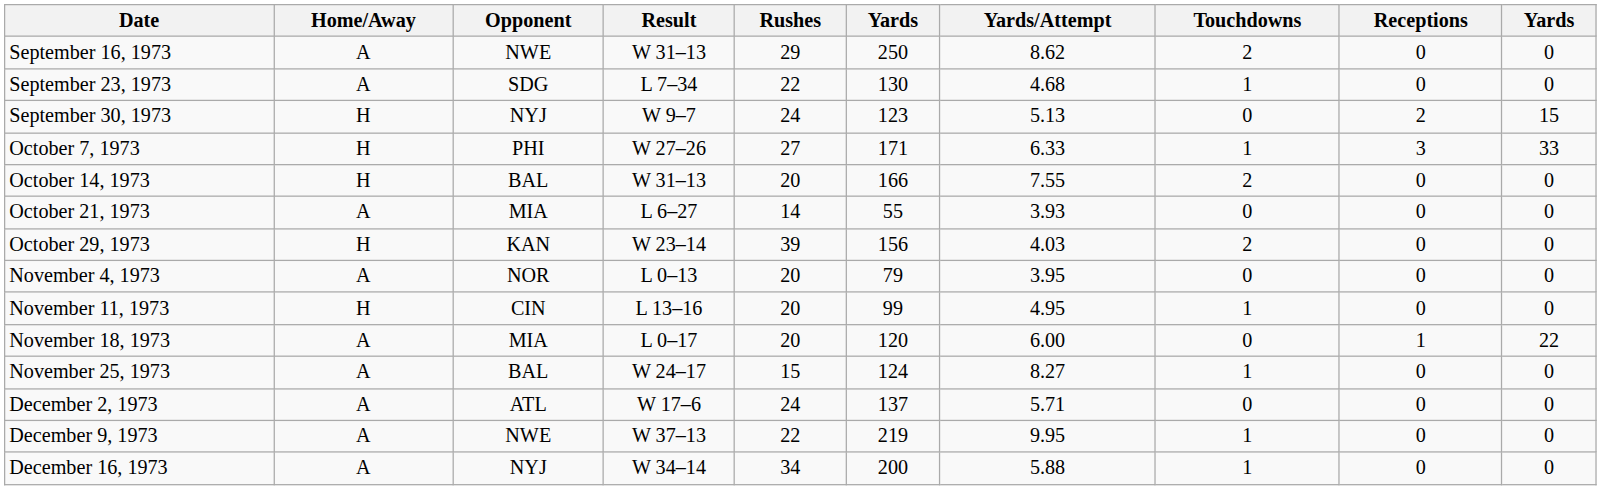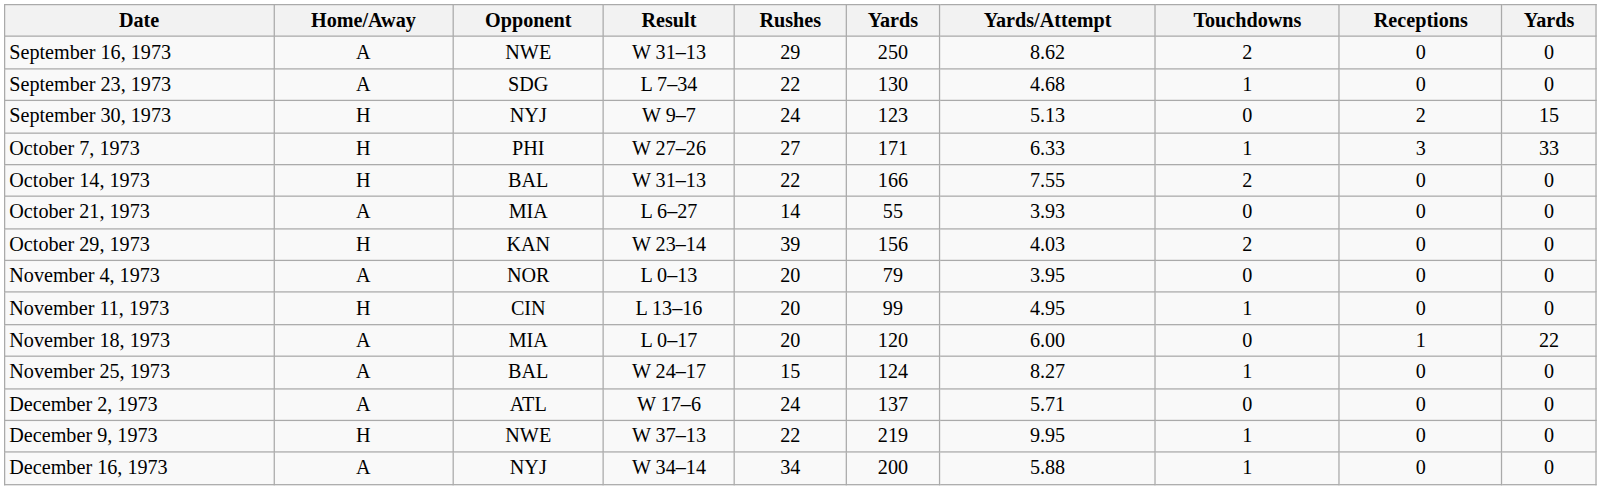 <table class="wikitable sortable sortable" style="width:100%;">
 <tr>
 <th>Date</th>
 <th>Home/Away</th>
 <th>Opponent</th>
 <th>Result</th>
 <th>Rushes</th>
 <th>Yards</th>
 <th>Yards/Attempt</th>
 <th>Touchdowns</th>
 <th>Receptions</th>
 <th>Yards</th>
 </tr>
 <tr style="text-align:center;">
 <td align="left">September 16, 1973</td>
 <td>A</td>
 <td>NWE</td>
 <td>W 31–13</td>
 <td>29</td>
 <td>250</td>
 <td>8.62</td>
 <td>2</td>
 <td>0</td>
 <td>0</td>
 </tr>
 <tr style="text-align:center;">
 <td align="left">September 23, 1973</td>
 <td>A</td>
 <td>SDG</td>
 <td>L 7–34</td>
 <td>22</td>
 <td>130</td>
 <td>4.68</td>
 <td>1</td>
 <td>0</td>
 <td>0</td>
 </tr>
 <tr style="text-align:center;">
 <td align="left">September 30, 1973</td>
 <td>H</td>
 <td>NYJ</td>
 <td>W 9–7</td>
 <td>24</td>
 <td>123</td>
 <td>5.13</td>
 <td>0</td>
 <td>2</td>
 <td>15</td>
 </tr>
 <tr style="text-align:center;">
 <td align="left">October 7, 1973</td>
 <td>H</td>
 <td>PHI</td>
 <td>W 27–26</td>
 <td>27</td>
 <td>171</td>
 <td>6.33</td>
 <td>1</td>
 <td>3</td>
 <td>33</td>
 </tr>
 <tr style="text-align:center;">
 <td align="left">October 14, 1973</td>
 <td>H</td>
 <td>BAL</td>
 <td>W 31–13</td>
-<td>20</td>
+<td>22</td>
 <td>166</td>
 <td>7.55</td>
 <td>2</td>
 <td>0</td>
 <td>0</td>
 </tr>
 <tr style="text-align:center;">
 <td align="left">October 21, 1973</td>
 <td>A</td>
 <td>MIA</td>
 <td>L 6–27</td>
 <td>14</td>
 <td>55</td>
 <td>3.93</td>
 <td>0</td>
 <td>0</td>
 <td>0</td>
 </tr>
 <tr style="text-align:center;">
 <td align="left">October 29, 1973</td>
 <td>H</td>
 <td>KAN</td>
 <td>W 23–14</td>
 <td>39</td>
 <td>156</td>
 <td>4.03</td>
 <td>2</td>
 <td>0</td>
 <td>0</td>
 </tr>
 <tr style="text-align:center;">
 <td align="left">November 4, 1973</td>
 <td>A</td>
 <td>NOR</td>
 <td>L 0–13</td>
 <td>20</td>
 <td>79</td>
 <td>3.95</td>
 <td>0</td>
 <td>0</td>
 <td>0</td>
 </tr>
 <tr style="text-align:center;">
 <td align="left">November 11, 1973</td>
 <td>H</td>
 <td>CIN</td>
 <td>L 13–16</td>
 <td>20</td>
 <td>99</td>
 <td>4.95</td>
 <td>1</td>
 <td>0</td>
 <td>0</td>
 </tr>
 <tr style="text-align:center;">
 <td align="left">November 18, 1973</td>
 <td>A</td>
 <td>MIA</td>
 <td>L 0–17</td>
 <td>20</td>
 <td>120</td>
 <td>6.00</td>
 <td>0</td>
 <td>1</td>
 <td>22</td>
 </tr>
 <tr style="text-align:center;">
 <td align="left">November 25, 1973</td>
 <td>A</td>
 <td>BAL</td>
 <td>W 24–17</td>
 <td>15</td>
 <td>124</td>
 <td>8.27</td>
 <td>1</td>
 <td>0</td>
 <td>0</td>
 </tr>
 <tr style="text-align:center;">
 <td align="left">December 2, 1973</td>
 <td>A</td>
 <td>ATL</td>
 <td>W 17–6</td>
 <td>24</td>
 <td>137</td>
 <td>5.71</td>
 <td>0</td>
 <td>0</td>
 <td>0</td>
 </tr>
 <tr style="text-align:center;">
 <td align="left">December 9, 1973</td>
-<td>A</td>
+<td>H</td>
 <td>NWE</td>
 <td>W 37–13</td>
 <td>22</td>
 <td>219</td>
 <td>9.95</td>
 <td>1</td>
 <td>0</td>
 <td>0</td>
 </tr>
 <tr style="text-align:center;">
 <td align="left">December 16, 1973</td>
 <td>A</td>
 <td>NYJ</td>
 <td>W 34–14</td>
 <td>34</td>
 <td>200</td>
 <td>5.88</td>
 <td>1</td>
 <td>0</td>
 <td>0</td>
 </tr>
 </table>
